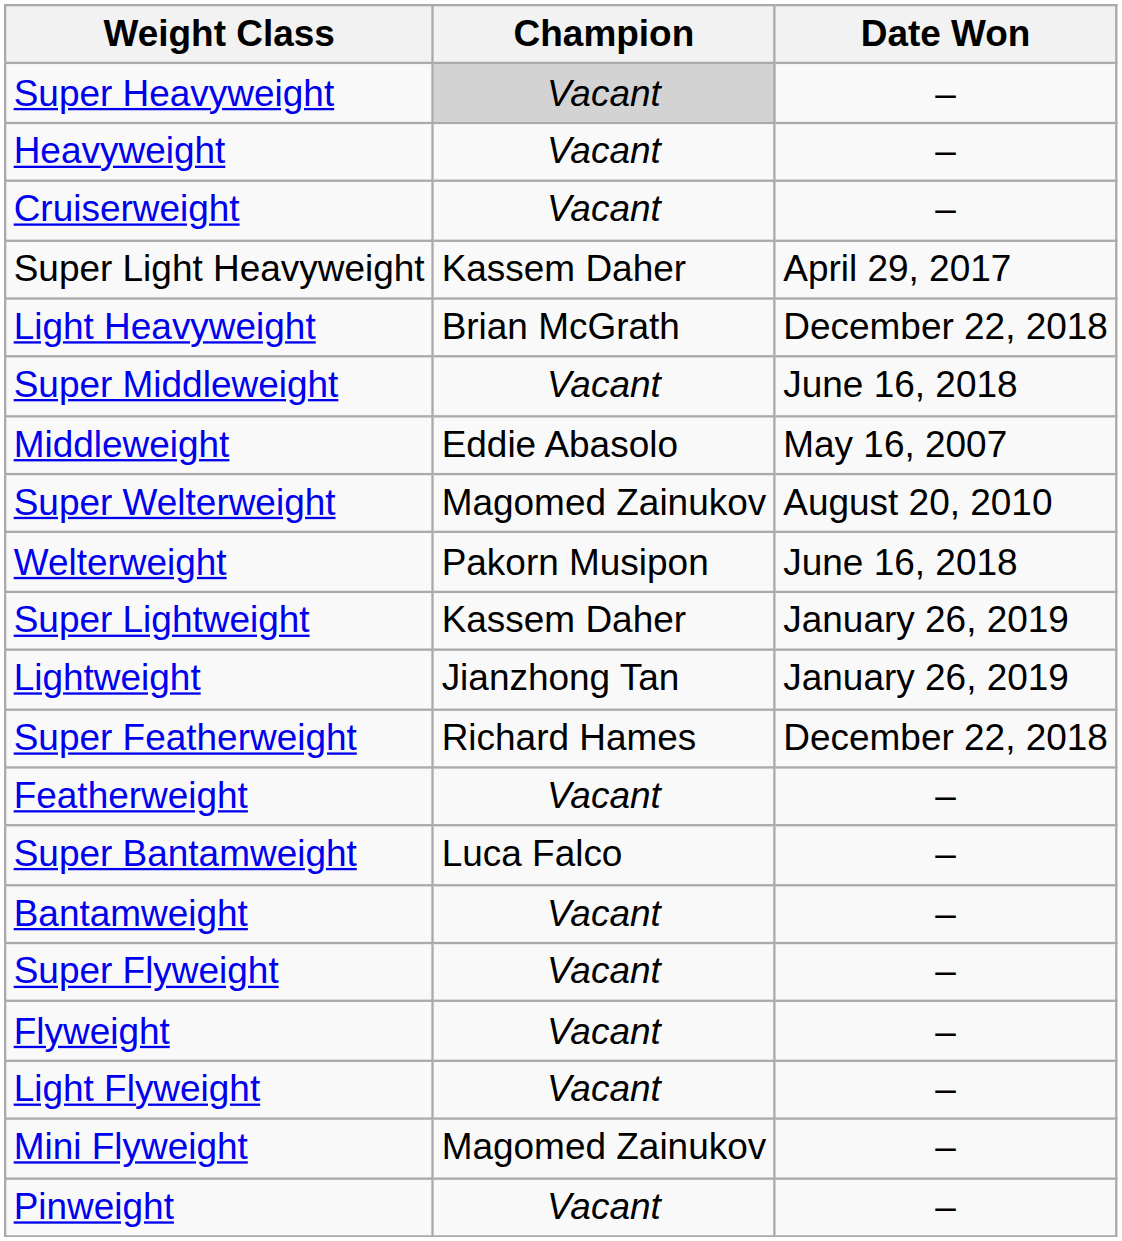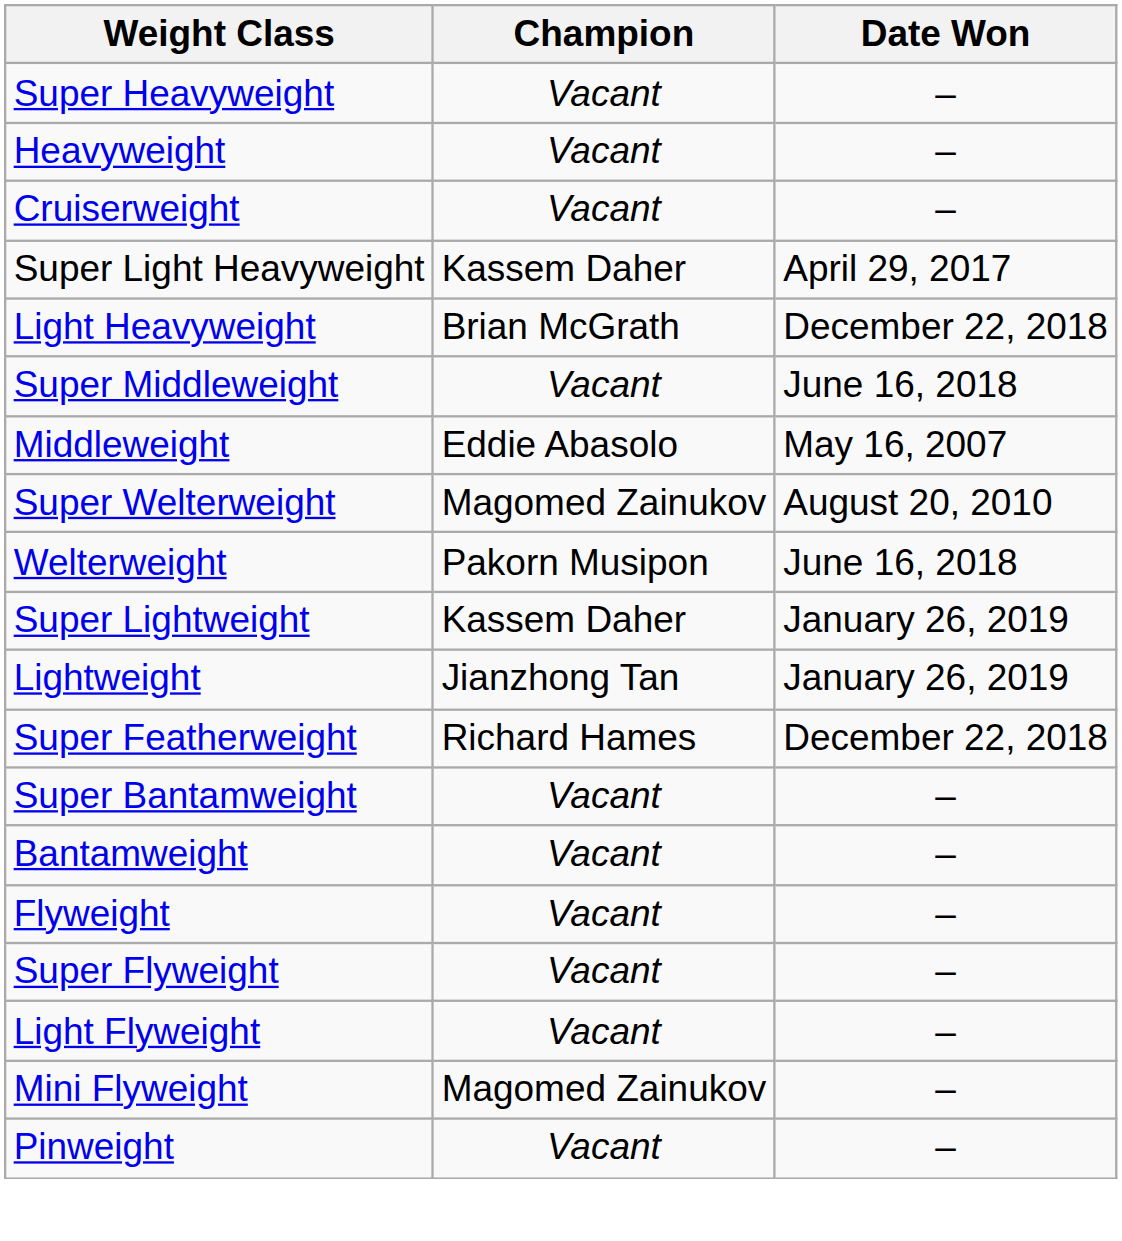 <table class="wikitable">
 <tr>
 <th>Weight Class</th>
 <th>Champion</th>
 <th>Date Won</th>
 </tr>
 <tr>
 <td><a href='#'>Super Heavyweight</a></td>
-<td style="background: lightgrey; text-align:center;"><em>Vacant</em></td>
+<td style="text-align:center;"><em>Vacant</em></td>
 <td style="text-align:center;">–</td>
 </tr>
 <tr>
 <td><a href='#'>Heavyweight</a></td>
 <td style="text-align:center;"><em>Vacant</em></td>
 <td style="text-align:center;">–</td>
 </tr>
 <tr>
 <td><a href='#'>Cruiserweight</a></td>
 <td style="text-align:center;"><em>Vacant</em></td>
 <td style="text-align:center;">–</td>
 </tr>
 <tr>
 <td>Super Light Heavyweight</td>
 <td> Kassem Daher</td>
 <td>April 29, 2017</td>
 </tr>
 <tr>
 <td><a href='#'>Light Heavyweight</a></td>
 <td> Brian McGrath</td>
 <td>December 22, 2018</td>
 </tr>
 <tr>
 <td><a href='#'>Super Middleweight</a></td>
 <td style="text-align:center;"><em>Vacant</em></td>
 <td>June 16, 2018</td>
 </tr>
 <tr>
 <td><a href='#'>Middleweight</a></td>
 <td> Eddie Abasolo</td>
 <td>May 16, 2007</td>
 </tr>
 <tr>
 <td><a href='#'>Super Welterweight</a></td>
 <td> Magomed Zainukov</td>
 <td>August 20, 2010</td>
 </tr>
 <tr>
 <td><a href='#'>Welterweight</a></td>
 <td> Pakorn Musipon</td>
 <td>June 16, 2018</td>
 </tr>
 <tr>
 <td><a href='#'>Super Lightweight</a></td>
 <td> Kassem Daher</td>
 <td>January 26, 2019</td>
 </tr>
 <tr>
 <td><a href='#'>Lightweight</a></td>
 <td> Jianzhong Tan</td>
 <td>January 26, 2019</td>
 </tr>
 <tr>
 <td><a href='#'>Super Featherweight</a></td>
 <td> Richard Hames</td>
 <td>December 22, 2018</td>
 </tr>
 <tr>
-<td><a href='#'>Featherweight</a></td>
+<td><a href='#'>Super Bantamweight</a></td>
 <td style="text-align:center;"><em>Vacant</em></td>
-<td style="text-align:center;">–</td>
-</tr>
-<tr>
-<td><a href='#'>Super Bantamweight</a></td>
-<td> Luca Falco</td>
 <td style="text-align:center;">–</td>
 </tr>
 <tr>
 <td><a href='#'>Bantamweight</a></td>
 <td style="text-align:center;"><em>Vacant</em></td>
 <td style="text-align:center;">–</td>
 </tr>
 <tr>
-<td><a href='#'>Super Flyweight</a></td>
+<td><a href='#'>Flyweight</a></td>
 <td style="text-align:center;"><em>Vacant</em></td>
 <td style="text-align:center;">–</td>
 </tr>
 <tr>
-<td><a href='#'>Flyweight</a></td>
+<td><a href='#'>Super Flyweight</a></td>
 <td style="text-align:center;"><em>Vacant</em></td>
 <td style="text-align:center;">–</td>
 </tr>
 <tr>
 <td><a href='#'>Light Flyweight</a></td>
 <td style="text-align:center;"><em>Vacant</em></td>
 <td style="text-align:center;">–</td>
 </tr>
 <tr>
 <td><a href='#'>Mini Flyweight</a></td>
 <td> Magomed Zainukov</td>
 <td style="text-align:center;">–</td>
 </tr>
 <tr>
 <td><a href='#'>Pinweight</a></td>
 <td style="text-align:center;"><em>Vacant</em></td>
 <td style="text-align:center;">–</td>
 </tr>
 </table>
